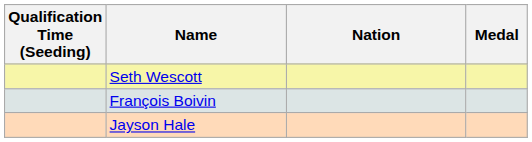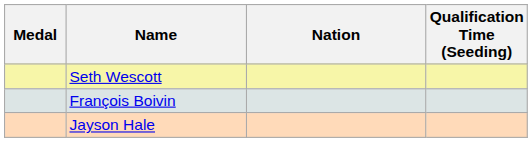 <table class=wikitable style="border:1px solid #AAAAAA;font-size:90%">
 <tr bgcolor="#E4E4E4">
-<th width=80>Qualification Time (Seeding)</th>
+<th width=50>Medal</th>
 <th width=160>Name</th>
 <th width=160>Nation</th>
-<th width=50>Medal</th>
+<th width=80>Qualification Time (Seeding)</th>
 </tr>
 <tr bgcolor="#F7F6A8">
 <td align="center"></td>
 <td><a href='#'>Seth Wescott</a></td>
 <td></td>
 <td align="center"></td>
 </tr>
 <tr bgcolor="#DCE5E5">
 <td align="center"></td>
 <td><a href='#'>François Boivin</a></td>
 <td></td>
 <td align="center"></td>
 </tr>
 <tr bgcolor="#FFDAB9">
 <td align="center"></td>
 <td><a href='#'>Jayson Hale</a></td>
 <td></td>
 <td align="center"></td>
 </tr>
 </table>
